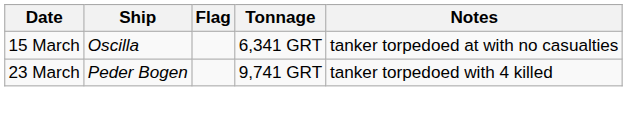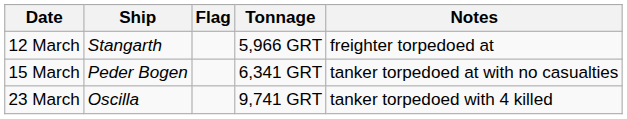 <table class=wikitable style="margin:1em auto;">
 <tr>
 <th>Date</th>
 <th>Ship</th>
 <th>Flag</th>
 <th>Tonnage</th>
 <th>Notes</th>
 </tr>
 <tr>
+<td>12 March</td>
+<td><em>Stangarth</em></td>
+<td></td>
+<td>5,966 GRT</td>
+<td>freighter torpedoed at </td>
+</tr>
+<tr>
 <td>15 March</td>
-<td><em>Oscilla</em></td>
+<td><em>Peder Bogen</em></td>
 <td></td>
 <td>6,341 GRT</td>
 <td>tanker torpedoed at  with no casualties</td>
 </tr>
 <tr>
 <td>23 March</td>
-<td><em>Peder Bogen</em></td>
+<td><em>Oscilla</em></td>
 <td></td>
 <td>9,741 GRT</td>
 <td>tanker torpedoed with 4 killed</td>
 </tr>
 </table>
